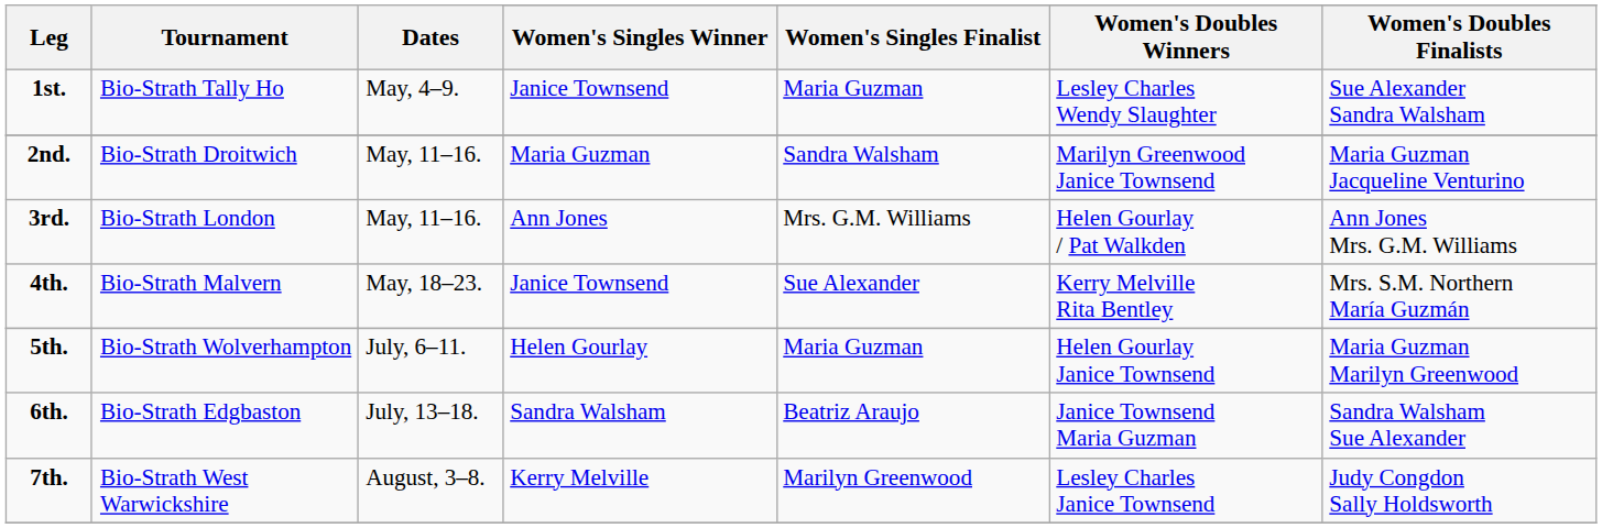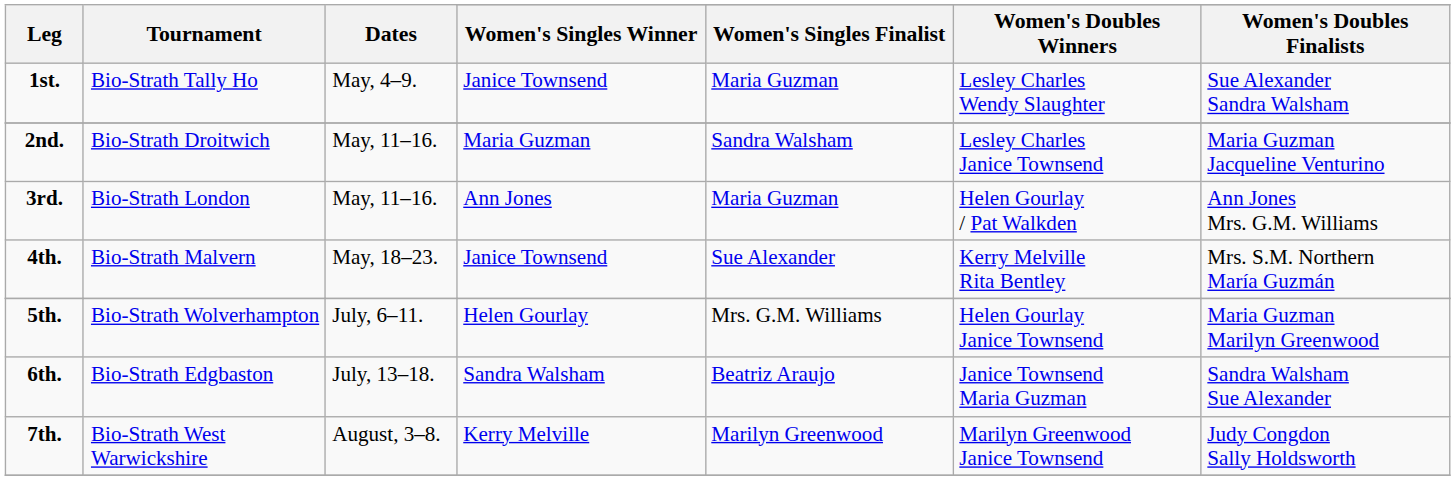 <table class="wikitable" style="margin-left:1em;" style="font-size:95%;">
 <tr>
 <th rowspan="2" style="width:50px;">Leg</th>
 <th rowspan="2" style="width:170px;">Tournament</th>
 <th rowspan="2" style="width:90px;">Dates</th>
 </tr>
 <tr>
 <th style="width:175px;">Women's Singles Winner</th>
 <th style="width:175px;">Women's Singles Finalist</th>
 <th style="width:175px;">Women's Doubles Winners</th>
 <th style="width:175px;">Women's Doubles Finalists</th>
 </tr>
 <tr style="font-size:97%; vertical-align:top;">
 <td style="text-align:center;"><strong>1st.</strong></td>
 <td style="padding-left:5px;"><a href='#'>Bio-Strath Tally Ho</a></td>
 <td style="padding-left:5px;">May, 4–9.</td>
 <td style="padding-left:4px;"> <a href='#'>Janice Townsend</a></td>
 <td style="padding-left:4px;"> <a href='#'>Maria Guzman</a></td>
 <td style="padding-left:4px;"> <a href='#'>Lesley Charles</a> <br> <a href='#'>Wendy Slaughter</a></td>
 <td style="padding-left:4px;"> <a href='#'>Sue Alexander</a><br> <a href='#'>Sandra Walsham</a></td>
 </tr>
 <tr style="font-size:97%; vertical-align:top;">
 </tr>
 <tr style="font-size:97%; vertical-align:top;">
 <td style="text-align:center;"><strong>2nd.</strong></td>
 <td style="padding-left:5px;"><a href='#'>Bio-Strath Droitwich</a></td>
 <td style="padding-left:5px;">May, 11–16.</td>
 <td style="padding-left:4px;"> <a href='#'>Maria Guzman</a></td>
 <td style="padding-left:4px;"> <a href='#'>Sandra Walsham</a></td>
-<td style="padding-left:4px;"> <a href='#'>Marilyn Greenwood</a><br> <a href='#'>Janice Townsend</a></td>
+<td style="padding-left:4px;"> <a href='#'>Lesley Charles</a> <br> <a href='#'>Janice Townsend</a></td>
 <td style="padding-left:4px;"> <a href='#'>Maria Guzman</a> <br> <a href='#'>Jacqueline Venturino</a></td>
 </tr>
 <tr style="font-size:97%; vertical-align:top;">
 <td style="text-align:center;"><strong>3rd.</strong></td>
 <td style="padding-left:5px;"><a href='#'>Bio-Strath London</a></td>
 <td style="padding-left:5px;">May, 11–16.</td>
 <td style="padding-left:4px;"> <a href='#'>Ann Jones</a></td>
-<td style="padding-left:4px;"> Mrs. G.M. Williams</td>
+<td style="padding-left:4px;"> <a href='#'>Maria Guzman</a></td>
 <td style="padding-left:4px;"> <a href='#'>Helen Gourlay</a><br>/ <a href='#'>Pat Walkden</a></td>
 <td style="padding-left:4px;"> <a href='#'>Ann Jones</a><br> Mrs. G.M. Williams</td>
 </tr>
 <tr style="font-size:97%; vertical-align:top;">
 <td style="text-align:center;"><strong>4th.</strong></td>
 <td style="padding-left:5px;"><a href='#'>Bio-Strath Malvern</a></td>
 <td style="padding-left:5px;">May, 18–23.</td>
 <td style="padding-left:4px;"> <a href='#'>Janice Townsend</a></td>
 <td style="padding-left:4px;"> <a href='#'>Sue Alexander</a></td>
 <td style="padding-left:4px;"> <a href='#'>Kerry Melville</a> <br> <a href='#'>Rita Bentley</a></td>
 <td style="padding-left:4px;"> Mrs. S.M. Northern<br> <a href='#'>María Guzmán</a></td>
 </tr>
 <tr style="font-size:97%; vertical-align:top;">
 </tr>
 <tr style="font-size:97%; vertical-align:top;">
 <td style="text-align:center;"><strong>5th.</strong></td>
 <td style="padding-left:5px;"><a href='#'>Bio-Strath Wolverhampton</a></td>
 <td style="padding-left:5px;">July, 6–11.</td>
 <td style="padding-left:4px;"> <a href='#'>Helen Gourlay</a></td>
-<td style="padding-left:4px;"> <a href='#'>Maria Guzman</a></td>
+<td style="padding-left:4px;"> Mrs. G.M. Williams</td>
 <td style="padding-left:4px;"> <a href='#'>Helen Gourlay</a><br> <a href='#'>Janice Townsend</a></td>
 <td style="padding-left:4px;"> <a href='#'>Maria Guzman</a> <br> <a href='#'>Marilyn Greenwood</a></td>
 </tr>
 <tr style="font-size:97%; vertical-align:top;">
 <td style="text-align:center;"><strong>6th.</strong></td>
 <td style="padding-left:5px;"><a href='#'>Bio-Strath Edgbaston</a></td>
 <td style="padding-left:5px;">July, 13–18.</td>
 <td style="padding-left:4px;"> <a href='#'>Sandra Walsham</a></td>
 <td style="padding-left:4px;"> <a href='#'>Beatriz Araujo</a></td>
 <td style="padding-left:4px;"> <a href='#'>Janice Townsend</a> <br> <a href='#'>Maria Guzman</a></td>
 <td style="padding-left:4px;"> <a href='#'>Sandra Walsham</a> <br> <a href='#'>Sue Alexander</a></td>
 </tr>
 <tr style="font-size:97%; vertical-align:top;">
 <td style="text-align:center;"><strong>7th.</strong></td>
 <td style="padding-left:5px;"><a href='#'>Bio-Strath West Warwickshire</a></td>
 <td style="padding-left:5px;">August, 3–8.</td>
 <td style="padding-left:4px;"> <a href='#'>Kerry Melville</a></td>
 <td style="padding-left:4px;"> <a href='#'>Marilyn Greenwood</a></td>
-<td style="padding-left:4px;"> <a href='#'>Lesley Charles</a> <br> <a href='#'>Janice Townsend</a></td>
+<td style="padding-left:4px;"> <a href='#'>Marilyn Greenwood</a><br> <a href='#'>Janice Townsend</a></td>
 <td style="padding-left:4px;"> <a href='#'>Judy Congdon</a><br> <a href='#'>Sally Holdsworth</a></td>
 </tr>
 <tr style="font-size:97%; vertical-align:top;">
 </tr>
 </table>
